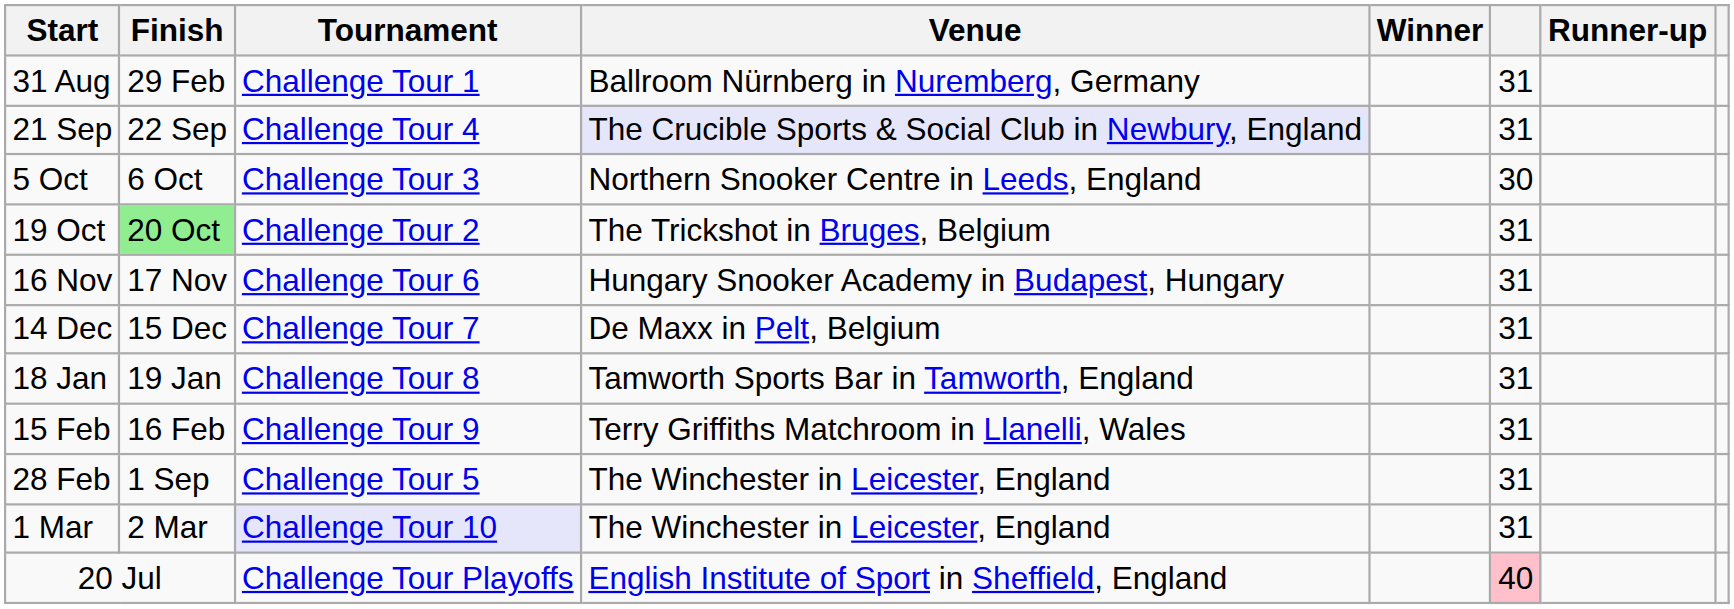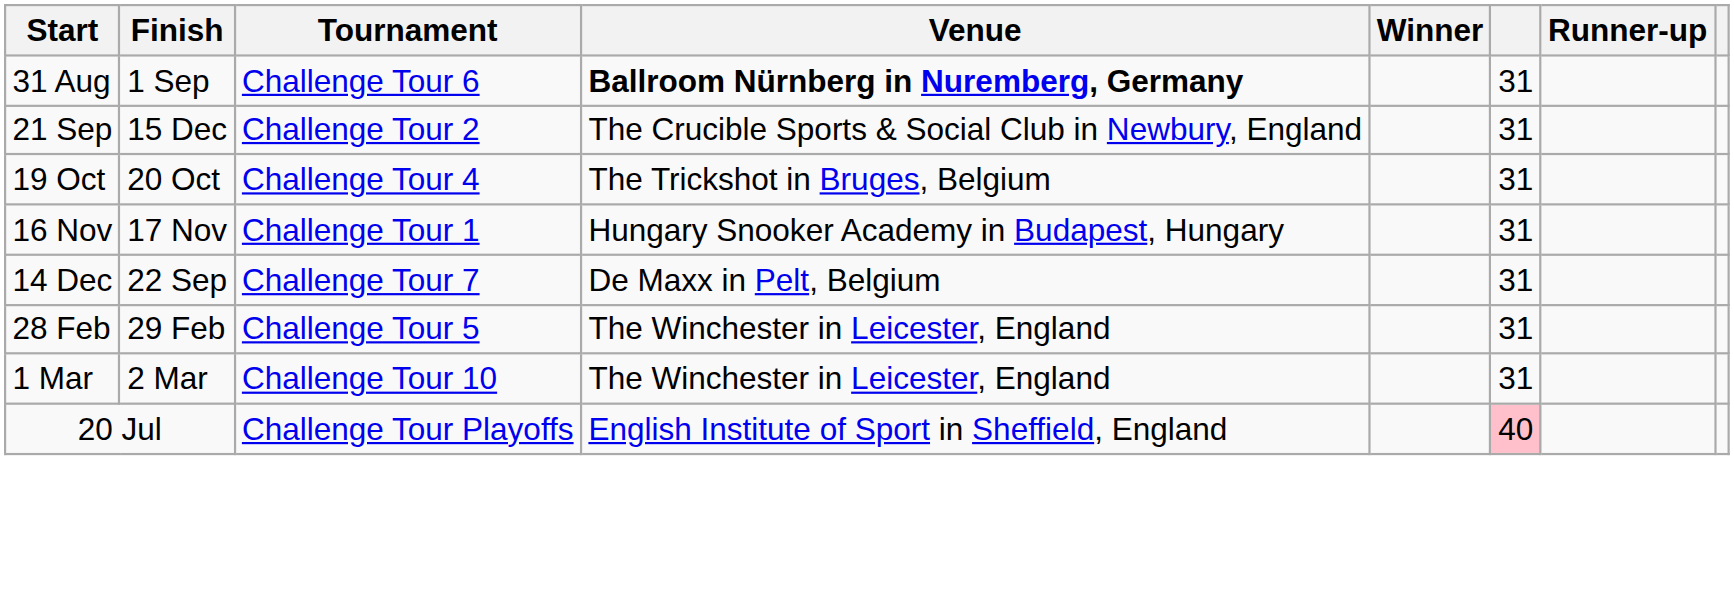 <table class="wikitable" style="font-size: 90%">
 <tr>
 <th>Start</th>
 <th>Finish</th>
 <th>Tournament</th>
 <th>Venue</th>
 <th>Winner</th>
 <th></th>
 <th>Runner-up</th>
 <th></th>
 </tr>
 <tr>
 <td>31 Aug</td>
-<td>29 Feb</td>
-<td><a href='#'>Challenge Tour 1</a></td>
-<td>Ballroom Nürnberg in <a href='#'>Nuremberg</a>, Germany</td>
+<td>1 Sep</td>
+<td><a href='#'>Challenge Tour 6</a></td>
+<td><strong>Ballroom Nürnberg in <a href='#'>Nuremberg</a>, Germany</strong></td>
 <td></td>
 <td style="text-align:center;">31</td>
 <td></td>
 <td style="text-align:center;"></td>
 </tr>
 <tr>
 <td>21 Sep</td>
-<td>22 Sep</td>
-<td><a href='#'>Challenge Tour 4</a></td>
-<td style="background: lavender;">The Crucible Sports & Social Club in <a href='#'>Newbury</a>, England</td>
+<td>15 Dec</td>
+<td><a href='#'>Challenge Tour 2</a></td>
+<td>The Crucible Sports & Social Club in <a href='#'>Newbury</a>, England</td>
 <td></td>
 <td style="text-align:center;">31</td>
 <td></td>
 <td style="text-align:center;"></td>
 </tr>
 <tr>
-<td>5 Oct</td>
-<td>6 Oct</td>
-<td><a href='#'>Challenge Tour 3</a></td>
-<td>Northern Snooker Centre in <a href='#'>Leeds</a>, England</td>
-<td></td>
-<td style="text-align:center;">30</td>
-<td></td>
-<td style="text-align:center;"></td>
-</tr>
-<tr>
 <td>19 Oct</td>
-<td style="background: lightgreen;">20 Oct</td>
-<td><a href='#'>Challenge Tour 2</a></td>
+<td>20 Oct</td>
+<td><a href='#'>Challenge Tour 4</a></td>
 <td>The Trickshot in <a href='#'>Bruges</a>, Belgium</td>
 <td></td>
 <td style="text-align:center;">31</td>
 <td></td>
 <td style="text-align:center;"></td>
 </tr>
 <tr>
 <td>16 Nov</td>
 <td>17 Nov</td>
-<td><a href='#'>Challenge Tour 6</a></td>
+<td><a href='#'>Challenge Tour 1</a></td>
 <td>Hungary Snooker Academy in <a href='#'>Budapest</a>, Hungary</td>
 <td></td>
 <td style="text-align:center;">31</td>
 <td></td>
 <td style="text-align:center;"></td>
 </tr>
 <tr>
 <td>14 Dec</td>
-<td>15 Dec</td>
+<td>22 Sep</td>
 <td><a href='#'>Challenge Tour 7</a></td>
 <td>De Maxx in <a href='#'>Pelt</a>, Belgium</td>
 <td></td>
 <td style="text-align:center;">31</td>
 <td></td>
 <td style="text-align:center;"></td>
 </tr>
 <tr>
-<td>18 Jan</td>
-<td>19 Jan</td>
-<td><a href='#'>Challenge Tour 8</a></td>
-<td>Tamworth Sports Bar in <a href='#'>Tamworth</a>, England</td>
-<td></td>
-<td style="text-align:center;">31</td>
-<td></td>
-<td style="text-align:center;"></td>
-</tr>
-<tr>
-<td>15 Feb</td>
-<td>16 Feb</td>
-<td><a href='#'>Challenge Tour 9</a></td>
-<td>Terry Griffiths Matchroom in <a href='#'>Llanelli</a>, Wales</td>
-<td></td>
-<td style="text-align:center;">31</td>
-<td></td>
-<td style="text-align:center;"></td>
-</tr>
-<tr>
 <td>28 Feb</td>
-<td>1 Sep</td>
+<td>29 Feb</td>
 <td><a href='#'>Challenge Tour 5</a></td>
 <td>The Winchester in <a href='#'>Leicester</a>, England</td>
 <td></td>
 <td style="text-align:center;">31</td>
 <td></td>
 <td style="text-align:center;"></td>
 </tr>
 <tr>
 <td>1 Mar</td>
 <td>2 Mar</td>
-<td style="background: lavender;"><a href='#'>Challenge Tour 10</a></td>
+<td><a href='#'>Challenge Tour 10</a></td>
 <td>The Winchester in <a href='#'>Leicester</a>, England</td>
 <td></td>
 <td style="text-align:center;">31</td>
 <td></td>
 <td style="text-align:center;"></td>
 </tr>
 <tr>
 <td colspan=2 style="text-align:center;">20 Jul</td>
 <td><a href='#'>Challenge Tour Playoffs</a></td>
 <td><a href='#'>English Institute of Sport</a> in <a href='#'>Sheffield</a>, England</td>
 <td></td>
 <td style="background: pink; text-align:center;">40</td>
 <td></td>
 <td style="text-align:center;"></td>
 </tr>
 </table>
